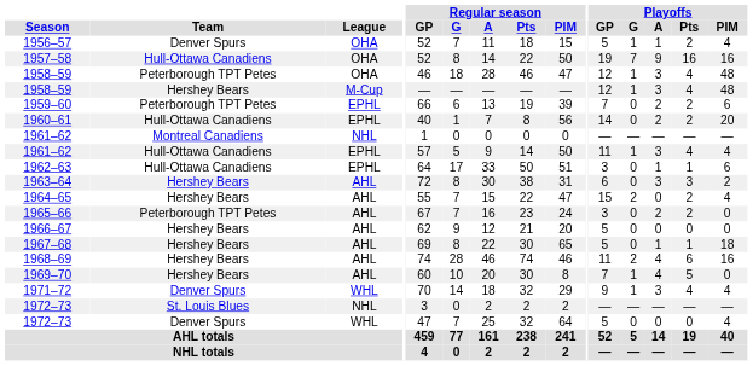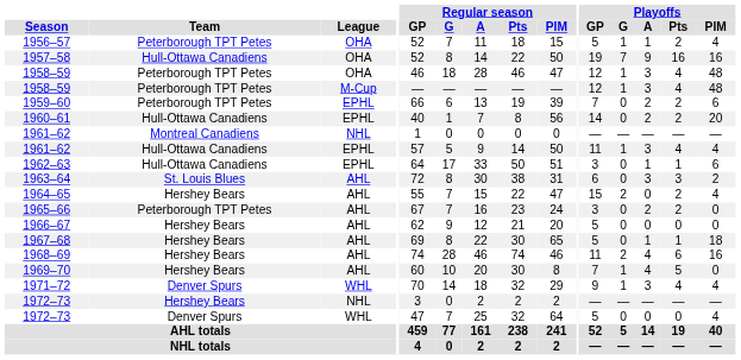 <table border="0" cellpadding="1" cellspacing="0" style="text-align:center; width:60em">
 <tr bgcolor="#e0e0e0">
 <th colspan="3" bgcolor="#ffffff"></th>
 <th rowspan="100" bgcolor="#ffffff"></th>
 <th colspan="5"><a href='#'>Regular season</a></th>
 <th rowspan="100" bgcolor="#ffffff"></th>
 <th colspan="5"><a href='#'>Playoffs</a></th>
 </tr>
 <tr bgcolor="#e0e0e0">
 <th><a href='#'>Season</a></th>
 <th>Team</th>
 <th>League</th>
 <th>GP</th>
 <th><a href='#'>G</a></th>
 <th><a href='#'>A</a></th>
 <th><a href='#'>Pts</a></th>
 <th><a href='#'>PIM</a></th>
 <th>GP</th>
 <th>G</th>
 <th>A</th>
 <th>Pts</th>
 <th>PIM</th>
 </tr>
 <tr>
 <td><a href='#'>1956–57</a></td>
-<td>Denver Spurs</td>
+<td><a href='#'>Peterborough TPT Petes</a></td>
 <td><a href='#'>OHA</a></td>
 <td>52</td>
 <td>7</td>
 <td>11</td>
 <td>18</td>
 <td>15</td>
 <td>5</td>
 <td>1</td>
 <td>1</td>
 <td>2</td>
 <td>4</td>
 </tr>
 <tr bgcolor="#f0f0f0">
 <td><a href='#'>1957–58</a></td>
 <td><a href='#'>Hull-Ottawa Canadiens</a></td>
 <td>OHA</td>
 <td>52</td>
 <td>8</td>
 <td>14</td>
 <td>22</td>
 <td>50</td>
 <td>19</td>
 <td>7</td>
 <td>9</td>
 <td>16</td>
 <td>16</td>
 </tr>
 <tr>
 <td><a href='#'>1958–59</a></td>
 <td>Peterborough TPT Petes</td>
 <td>OHA</td>
 <td>46</td>
 <td>18</td>
 <td>28</td>
 <td>46</td>
 <td>47</td>
 <td>12</td>
 <td>1</td>
 <td>3</td>
 <td>4</td>
 <td>48</td>
 </tr>
 <tr bgcolor="#f0f0f0">
 <td><a href='#'>1958–59</a></td>
-<td>Hershey Bears</td>
+<td>Peterborough TPT Petes</td>
 <td><a href='#'>M-Cup</a></td>
 <td>—</td>
 <td>—</td>
 <td>—</td>
 <td>—</td>
 <td>—</td>
 <td>12</td>
 <td>1</td>
 <td>3</td>
 <td>4</td>
 <td>48</td>
 </tr>
 <tr>
 <td><a href='#'>1959–60</a></td>
 <td>Peterborough TPT Petes</td>
 <td><a href='#'>EPHL</a></td>
 <td>66</td>
 <td>6</td>
 <td>13</td>
 <td>19</td>
 <td>39</td>
 <td>7</td>
 <td>0</td>
 <td>2</td>
 <td>2</td>
 <td>6</td>
 </tr>
 <tr bgcolor="#f0f0f0">
 <td><a href='#'>1960–61</a></td>
 <td>Hull-Ottawa Canadiens</td>
 <td>EPHL</td>
 <td>40</td>
 <td>1</td>
 <td>7</td>
 <td>8</td>
 <td>56</td>
 <td>14</td>
 <td>0</td>
 <td>2</td>
 <td>2</td>
 <td>20</td>
 </tr>
 <tr>
 <td><a href='#'>1961–62</a></td>
 <td><a href='#'>Montreal Canadiens</a></td>
 <td><a href='#'>NHL</a></td>
 <td>1</td>
 <td>0</td>
 <td>0</td>
 <td>0</td>
 <td>0</td>
 <td>—</td>
 <td>—</td>
 <td>—</td>
 <td>—</td>
 <td>—</td>
 </tr>
 <tr bgcolor="#f0f0f0">
 <td><a href='#'>1961–62</a></td>
 <td>Hull-Ottawa Canadiens</td>
 <td>EPHL</td>
 <td>57</td>
 <td>5</td>
 <td>9</td>
 <td>14</td>
 <td>50</td>
 <td>11</td>
 <td>1</td>
 <td>3</td>
 <td>4</td>
 <td>4</td>
 </tr>
 <tr>
 <td><a href='#'>1962–63</a></td>
 <td>Hull-Ottawa Canadiens</td>
 <td>EPHL</td>
 <td>64</td>
 <td>17</td>
 <td>33</td>
 <td>50</td>
 <td>51</td>
 <td>3</td>
 <td>0</td>
 <td>1</td>
 <td>1</td>
 <td>6</td>
 </tr>
 <tr bgcolor="#f0f0f0">
 <td><a href='#'>1963–64</a></td>
-<td><a href='#'>Hershey Bears</a></td>
+<td><a href='#'>St. Louis Blues</a></td>
 <td><a href='#'>AHL</a></td>
 <td>72</td>
 <td>8</td>
 <td>30</td>
 <td>38</td>
 <td>31</td>
 <td>6</td>
 <td>0</td>
 <td>3</td>
 <td>3</td>
 <td>2</td>
 </tr>
 <tr>
 <td><a href='#'>1964–65</a></td>
 <td>Hershey Bears</td>
 <td>AHL</td>
 <td>55</td>
 <td>7</td>
 <td>15</td>
 <td>22</td>
 <td>47</td>
 <td>15</td>
 <td>2</td>
 <td>0</td>
 <td>2</td>
 <td>4</td>
 </tr>
 <tr bgcolor="#f0f0f0">
 <td><a href='#'>1965–66</a></td>
 <td>Peterborough TPT Petes</td>
 <td>AHL</td>
 <td>67</td>
 <td>7</td>
 <td>16</td>
 <td>23</td>
 <td>24</td>
 <td>3</td>
 <td>0</td>
 <td>2</td>
 <td>2</td>
 <td>0</td>
 </tr>
 <tr>
 <td><a href='#'>1966–67</a></td>
 <td>Hershey Bears</td>
 <td>AHL</td>
 <td>62</td>
 <td>9</td>
 <td>12</td>
 <td>21</td>
 <td>20</td>
 <td>5</td>
 <td>0</td>
 <td>0</td>
 <td>0</td>
 <td>0</td>
 </tr>
 <tr bgcolor="#f0f0f0">
 <td><a href='#'>1967–68</a></td>
 <td>Hershey Bears</td>
 <td>AHL</td>
 <td>69</td>
 <td>8</td>
 <td>22</td>
 <td>30</td>
 <td>65</td>
 <td>5</td>
 <td>0</td>
 <td>1</td>
 <td>1</td>
 <td>18</td>
 </tr>
 <tr>
 <td><a href='#'>1968–69</a></td>
 <td>Hershey Bears</td>
 <td>AHL</td>
 <td>74</td>
 <td>28</td>
 <td>46</td>
 <td>74</td>
 <td>46</td>
 <td>11</td>
 <td>2</td>
 <td>4</td>
 <td>6</td>
 <td>16</td>
 </tr>
 <tr bgcolor="#f0f0f0">
 <td><a href='#'>1969–70</a></td>
 <td>Hershey Bears</td>
 <td>AHL</td>
 <td>60</td>
 <td>10</td>
 <td>20</td>
 <td>30</td>
 <td>8</td>
 <td>7</td>
 <td>1</td>
 <td>4</td>
 <td>5</td>
 <td>0</td>
 </tr>
 <tr>
 <td><a href='#'>1971–72</a></td>
 <td><a href='#'>Denver Spurs</a></td>
 <td><a href='#'>WHL</a></td>
 <td>70</td>
 <td>14</td>
 <td>18</td>
 <td>32</td>
 <td>29</td>
 <td>9</td>
 <td>1</td>
 <td>3</td>
 <td>4</td>
 <td>4</td>
 </tr>
 <tr bgcolor="#f0f0f0">
 <td><a href='#'>1972–73</a></td>
-<td><a href='#'>St. Louis Blues</a></td>
+<td><a href='#'>Hershey Bears</a></td>
 <td>NHL</td>
 <td>3</td>
 <td>0</td>
 <td>2</td>
 <td>2</td>
 <td>2</td>
 <td>—</td>
 <td>—</td>
 <td>—</td>
 <td>—</td>
 <td>—</td>
 </tr>
 <tr>
 <td><a href='#'>1972–73</a></td>
 <td>Denver Spurs</td>
 <td>WHL</td>
 <td>47</td>
 <td>7</td>
 <td>25</td>
 <td>32</td>
 <td>64</td>
 <td>5</td>
 <td>0</td>
 <td>0</td>
 <td>0</td>
 <td>4</td>
 </tr>
 <tr bgcolor="#e0e0e0">
 <th colspan="3">AHL totals</th>
 <th>459</th>
 <th>77</th>
 <th>161</th>
 <th>238</th>
 <th>241</th>
 <th>52</th>
 <th>5</th>
 <th>14</th>
 <th>19</th>
 <th>40</th>
 </tr>
 <tr bgcolor="#e0e0e0">
 <th colspan="3">NHL totals</th>
 <th>4</th>
 <th>0</th>
 <th>2</th>
 <th>2</th>
 <th>2</th>
 <th>—</th>
 <th>—</th>
 <th>—</th>
 <th>—</th>
 <th>—</th>
 </tr>
 </table>
